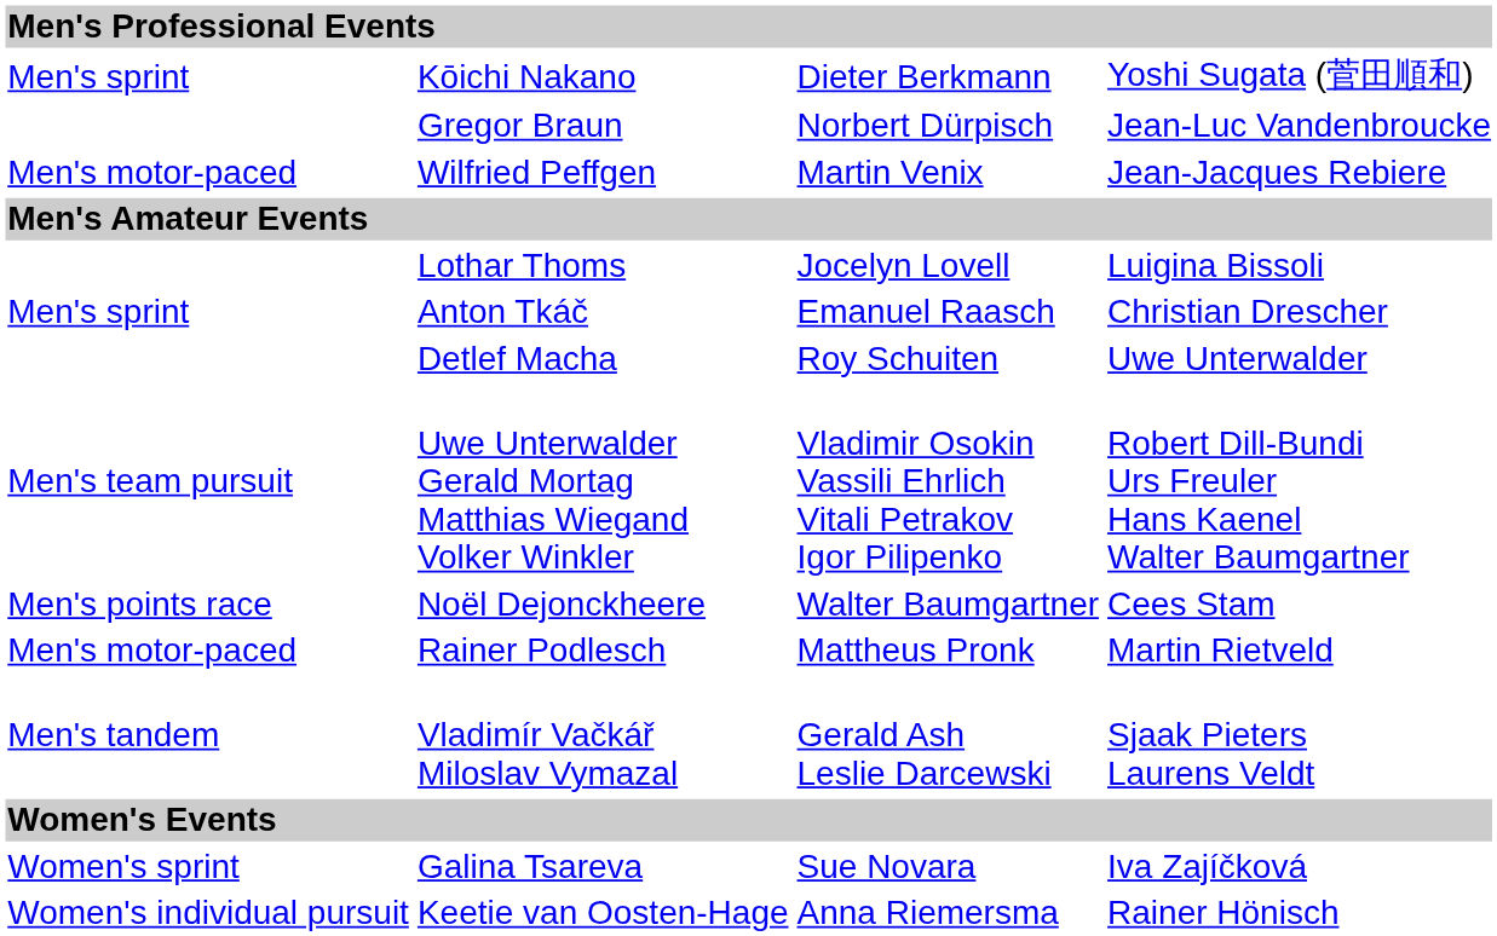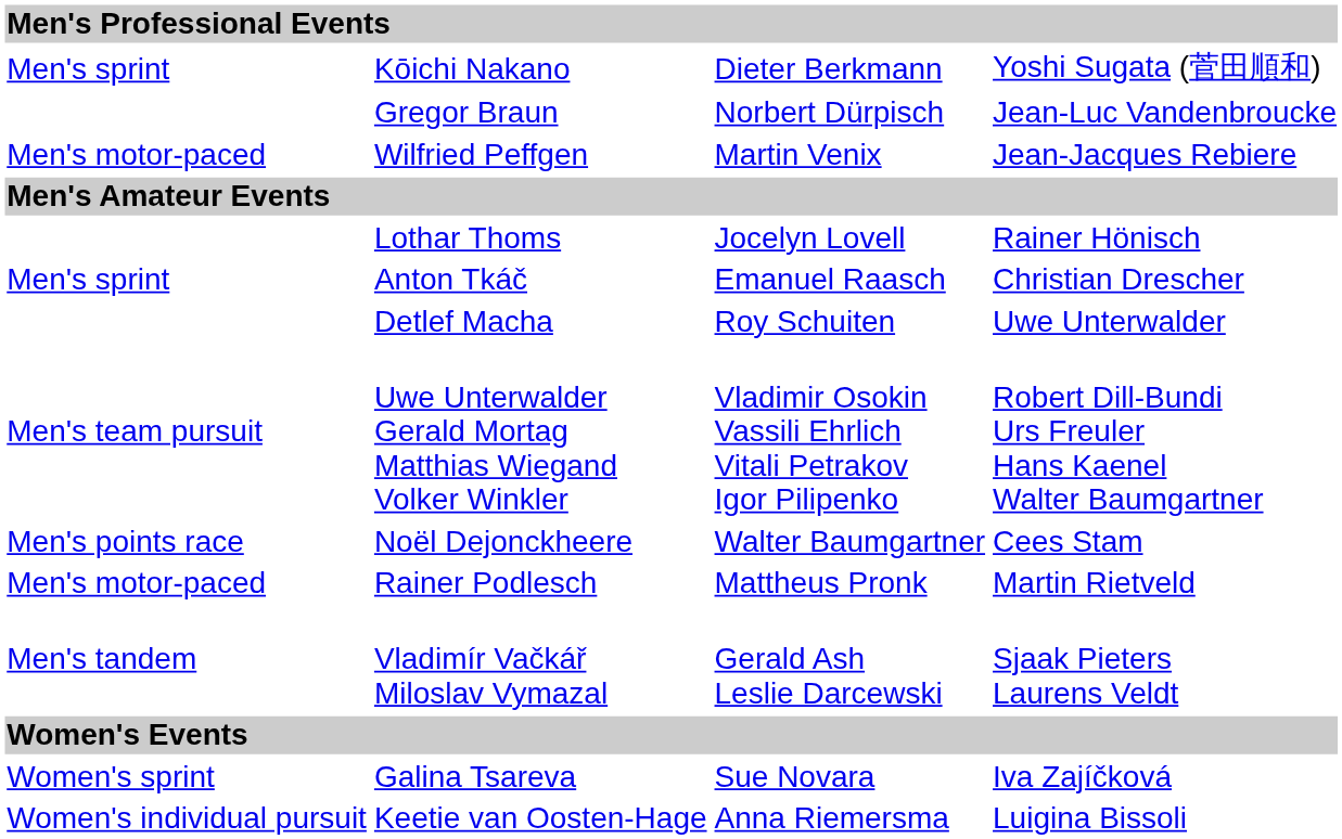 <table>
 <tr bgcolor="#cccccc">
 <td colspan=7><strong>Men's Professional Events</strong></td>
 </tr>
 <tr>
 <td><a href='#'>Men's sprint</a> <br></td>
 <td><a href='#'>Kōichi Nakano</a><br></td>
 <td><a href='#'>Dieter Berkmann</a><br></td>
 <td><a href='#'>Yoshi Sugata</a> (<a href='#'>菅田順和</a>) <br></td>
 </tr>
 <tr>
 <td><br></td>
 <td><a href='#'>Gregor Braun</a><br></td>
 <td><a href='#'>Norbert Dürpisch</a><br></td>
 <td><a href='#'>Jean-Luc Vandenbroucke</a><br></td>
 </tr>
 <tr>
 <td><a href='#'>Men's motor-paced</a><br></td>
 <td><a href='#'>Wilfried Peffgen</a><br></td>
 <td><a href='#'>Martin Venix</a><br></td>
 <td><a href='#'>Jean-Jacques Rebiere</a> <br></td>
 </tr>
 <tr bgcolor="#cccccc">
 <td colspan=7><strong>Men's Amateur Events</strong></td>
 </tr>
 <tr>
 <td><br></td>
 <td><a href='#'>Lothar Thoms</a><br></td>
 <td><a href='#'>Jocelyn Lovell</a><br></td>
-<td><a href='#'>Luigina Bissoli</a><br></td>
+<td><a href='#'>Rainer Hönisch</a> <br></td>
 </tr>
 <tr>
 <td><a href='#'>Men's sprint</a> <br></td>
 <td><a href='#'>Anton Tkáč</a><br></td>
 <td><a href='#'>Emanuel Raasch</a> <br></td>
 <td><a href='#'>Christian Drescher</a> <br></td>
 </tr>
 <tr>
 <td><br></td>
 <td><a href='#'>Detlef Macha</a><br></td>
 <td><a href='#'>Roy Schuiten</a><br></td>
 <td><a href='#'>Uwe Unterwalder</a><br></td>
 </tr>
 <tr>
 <td><a href='#'>Men's team pursuit</a><br></td>
 <td> <br> <a href='#'>Uwe Unterwalder</a><br>  <a href='#'>Gerald Mortag</a><br>  <a href='#'>Matthias Wiegand</a><br> <a href='#'>Volker Winkler</a></td>
 <td> <br> <a href='#'>Vladimir Osokin</a><br> <a href='#'>Vassili Ehrlich</a><br> <a href='#'>Vitali Petrakov</a><br> <a href='#'>Igor Pilipenko</a></td>
 <td> <br> <a href='#'>Robert Dill-Bundi</a><br> <a href='#'>Urs Freuler</a><br> <a href='#'>Hans Kaenel</a><br> <a href='#'>Walter Baumgartner</a></td>
 </tr>
 <tr>
 <td><a href='#'>Men's points race</a><br></td>
 <td><a href='#'>Noël Dejonckheere</a><br></td>
 <td><a href='#'>Walter Baumgartner</a><br></td>
 <td><a href='#'>Cees Stam</a><br></td>
 </tr>
 <tr>
 <td><a href='#'>Men's motor-paced</a><br></td>
 <td><a href='#'>Rainer Podlesch</a><br></td>
 <td><a href='#'>Mattheus Pronk</a><br></td>
 <td><a href='#'>Martin Rietveld</a><br></td>
 </tr>
 <tr>
 <td><a href='#'>Men's tandem</a><br></td>
 <td> <br><a href='#'>Vladimír Vačkář</a><br> <a href='#'>Miloslav Vymazal</a></td>
 <td> <br><a href='#'>Gerald Ash</a><br> <a href='#'>Leslie Darcewski</a></td>
 <td> <br><a href='#'>Sjaak Pieters</a><br> <a href='#'>Laurens Veldt</a></td>
 </tr>
 <tr bgcolor="#cccccc">
 <td colspan=7><strong>Women's Events</strong></td>
 </tr>
 <tr>
 <td><a href='#'>Women's sprint</a><br></td>
 <td><a href='#'>Galina Tsareva</a><br></td>
 <td><a href='#'>Sue Novara</a><br></td>
 <td><a href='#'>Iva Zajíčková</a> <br></td>
 </tr>
 <tr>
 <td><a href='#'>Women's individual pursuit</a><br></td>
 <td><a href='#'>Keetie van Oosten-Hage</a><br></td>
 <td><a href='#'>Anna Riemersma</a><br></td>
-<td><a href='#'>Rainer Hönisch</a> <br></td>
+<td><a href='#'>Luigina Bissoli</a><br></td>
 </tr>
 </table>
